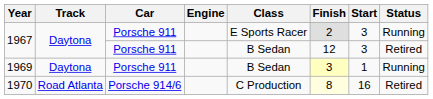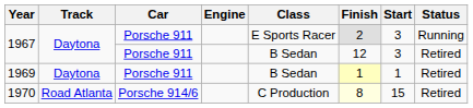 <table class="wikitable" style="text-align:center; font-size:90%">
 <tr>
 <th>Year</th>
 <th>Track</th>
 <th>Car</th>
 <th>Engine</th>
 <th>Class</th>
 <th>Finish</th>
 <th>Start</th>
 <th>Status</th>
 </tr>
 <tr>
 <td rowspan=2>1967</td>
 <td rowspan=2><a href='#'>Daytona</a></td>
 <td><a href='#'>Porsche 911</a></td>
 <td></td>
 <td>E Sports Racer</td>
 <td style="background-color:#DFDFDF">2</td>
 <td>3</td>
 <td>Running</td>
 </tr>
 <tr>
 <td><a href='#'>Porsche 911</a></td>
 <td></td>
 <td>B Sedan</td>
 <td>12</td>
 <td>3</td>
 <td>Retired</td>
 </tr>
 <tr>
 <td>1969</td>
 <td><a href='#'>Daytona</a></td>
 <td><a href='#'>Porsche 911</a></td>
 <td></td>
 <td>B Sedan</td>
-<td style="background-color:#FFFFBF">3</td>
+<td style="background-color:#FFFFBF">1</td>
 <td>1</td>
-<td>Running</td>
+<td>Retired</td>
 </tr>
 <tr>
 <td>1970</td>
 <td><a href='#'>Road Atlanta</a></td>
 <td><a href='#'>Porsche 914/6</a></td>
 <td></td>
 <td>C Production</td>
 <td style="background: lightyellow;">8</td>
-<td>16</td>
+<td>15</td>
 <td>Retired</td>
 </tr>
 </table>
